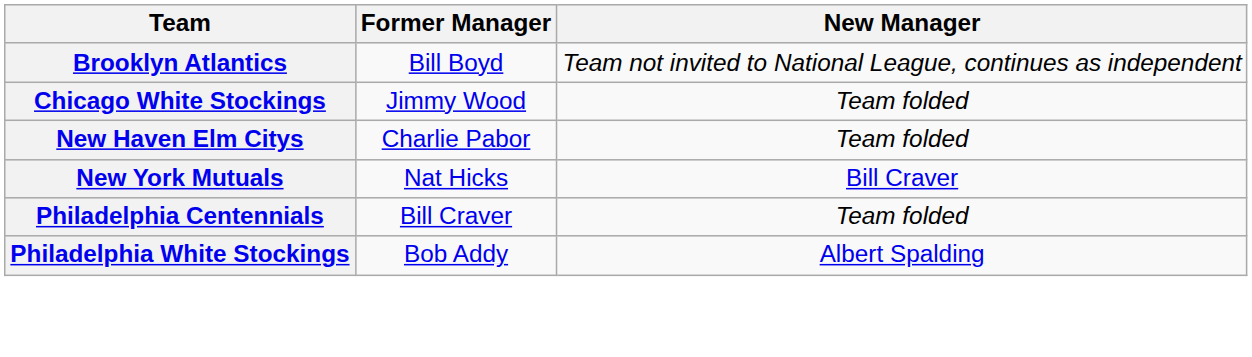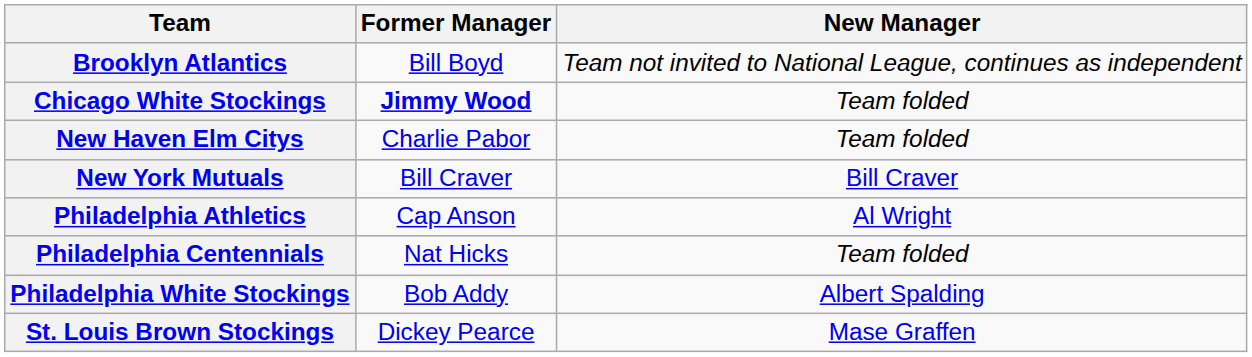 <table class="wikitable plainrowheaders" style="text-align:center;">
 <tr>
 <th scope="col">Team</th>
 <th scope="col">Former Manager</th>
 <th scope="col">New Manager</th>
 </tr>
 <tr>
 <th scope="row" style="text-align:center;"><a href='#'>Brooklyn Atlantics</a></th>
 <td><a href='#'>Bill Boyd</a></td>
 <td><em>Team not invited to National League, continues as independent</em></td>
 </tr>
 <tr>
 <th scope="row" style="text-align:center;"><a href='#'>Chicago White Stockings</a></th>
-<td><a href='#'>Jimmy Wood</a></td>
+<td><strong><a href='#'>Jimmy Wood</a></strong></td>
 <td><em>Team folded</em></td>
 </tr>
 <tr>
 <th scope="row" style="text-align:center;"><a href='#'>New Haven Elm Citys</a></th>
 <td><a href='#'>Charlie Pabor</a></td>
 <td><em>Team folded</em></td>
 </tr>
 <tr>
 <th scope="row" style="text-align:center;"><a href='#'>New York Mutuals</a></th>
-<td><a href='#'>Nat Hicks</a></td>
+<td><a href='#'>Bill Craver</a></td>
 <td><a href='#'>Bill Craver</a></td>
 </tr>
 <tr>
+<th scope="row" style="text-align:center;"><a href='#'>Philadelphia Athletics</a></th>
+<td><a href='#'>Cap Anson</a></td>
+<td><a href='#'>Al Wright</a></td>
+</tr>
+<tr>
 <th scope="row" style="text-align:center;"><a href='#'>Philadelphia Centennials</a></th>
-<td><a href='#'>Bill Craver</a></td>
+<td><a href='#'>Nat Hicks</a></td>
 <td><em>Team folded</em></td>
 </tr>
 <tr>
 <th scope="row" style="text-align:center;"><a href='#'>Philadelphia White Stockings</a></th>
 <td><a href='#'>Bob Addy</a></td>
 <td><a href='#'>Albert Spalding</a></td>
 </tr>
+<tr>
+<th scope="row" style="text-align:center;"><a href='#'>St. Louis Brown Stockings</a></th>
+<td><a href='#'>Dickey Pearce</a></td>
+<td><a href='#'>Mase Graffen</a></td>
+</tr>
 </table>
